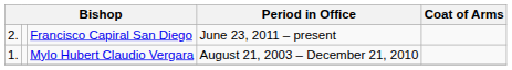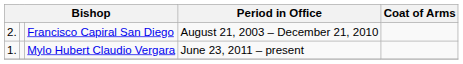 <table class="wikitable">
 <tr>
 <th colspan=3>Bishop</th>
 <th>Period in Office</th>
 <th>Coat of Arms</th>
 </tr>
 <tr>
 <td>2.</td>
 <td></td>
 <td><a href='#'>Francisco Capiral San Diego</a></td>
-<td>June 23, 2011 – present</td>
+<td>August 21, 2003 – December 21, 2010</td>
 <td></td>
 </tr>
 <tr>
 <td>1.</td>
 <td></td>
 <td><a href='#'>Mylo Hubert Claudio Vergara</a></td>
-<td>August 21, 2003 – December 21, 2010</td>
+<td>June 23, 2011 – present</td>
 <td></td>
 </tr>
 <tr>
 </tr>
 </table>
